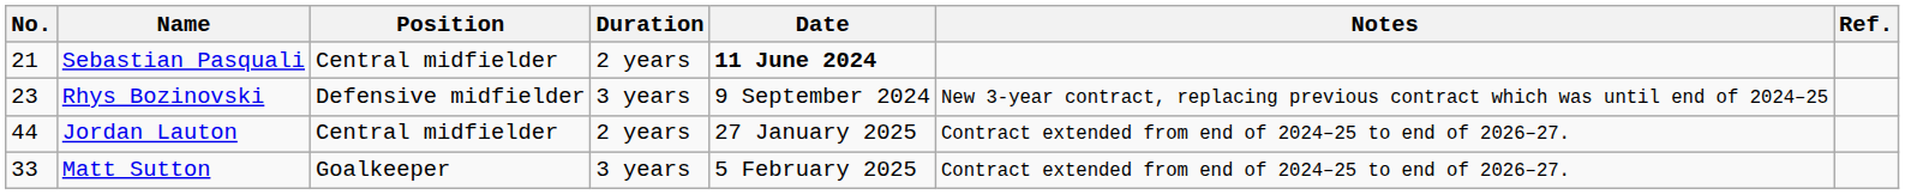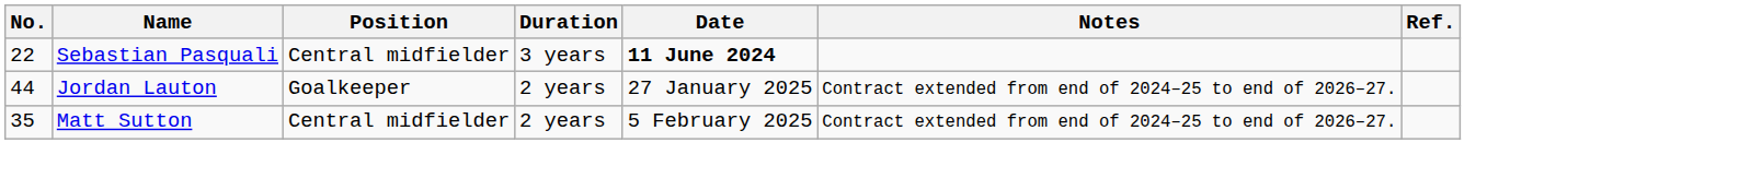 <table class="wikitable">
 <tr>
 <th>No.</th>
 <th>Name</th>
 <th>Position</th>
 <th>Duration</th>
 <th>Date</th>
 <th>Notes</th>
 <th>Ref.</th>
 </tr>
 <tr>
-<td>21</td>
+<td>22</td>
 <td><a href='#'>Sebastian Pasquali</a></td>
 <td>Central midfielder</td>
-<td>2 years</td>
+<td>3 years</td>
 <td><strong>11 June 2024</strong></td>
 <td></td>
 <td></td>
 </tr>
 <tr>
-<td>23</td>
-<td><a href='#'>Rhys Bozinovski</a></td>
-<td>Defensive midfielder</td>
-<td>3 years</td>
-<td>9 September 2024</td>
-<td><small>New 3-year contract, replacing previous contract which was until end of 2024–25</small></td>
-<td></td>
-</tr>
-<tr>
 <td>44</td>
 <td><a href='#'>Jordan Lauton</a></td>
-<td>Central midfielder</td>
+<td>Goalkeeper</td>
 <td>2 years</td>
 <td>27 January 2025</td>
 <td><small>Contract extended from end of 2024–25 to end of 2026–27.</small></td>
 <td></td>
 </tr>
 <tr>
-<td>33</td>
+<td>35</td>
 <td><a href='#'>Matt Sutton</a></td>
-<td>Goalkeeper</td>
-<td>3 years</td>
+<td>Central midfielder</td>
+<td>2 years</td>
 <td>5 February 2025</td>
 <td><small>Contract extended from end of 2024–25 to end of 2026–27.</small></td>
 <td></td>
 </tr>
 </table>
